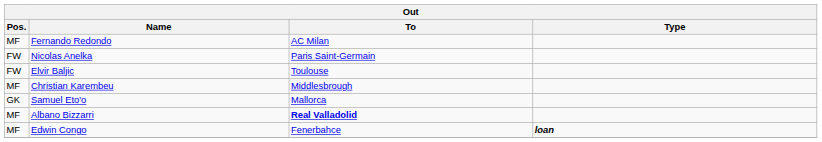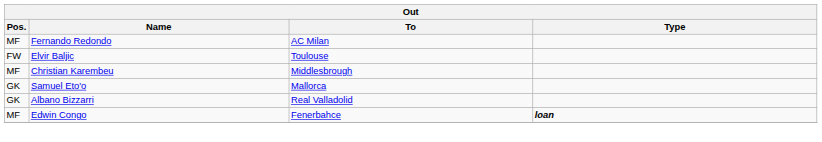 <table class="wikitable" style="font-size:90%;width:99%;">
 <tr>
 <th colspan="4">Out</th>
 </tr>
 <tr>
 <th width=3%>Pos.</th>
 <th width=32%>Name</th>
 <th width=30%>To</th>
 <th width=35%>Type</th>
 </tr>
 <tr>
 <td>MF</td>
 <td><a href='#'>Fernando Redondo</a></td>
 <td><a href='#'>AC Milan</a></td>
-<td></td>
-</tr>
-<tr>
-<td>FW</td>
-<td><a href='#'>Nicolas Anelka</a></td>
-<td><a href='#'>Paris Saint-Germain</a></td>
 <td></td>
 </tr>
 <tr>
 <td>FW</td>
 <td><a href='#'>Elvir Baljic</a></td>
 <td><a href='#'>Toulouse</a></td>
 <td></td>
 </tr>
 <tr>
 <td>MF</td>
 <td><a href='#'>Christian Karembeu</a></td>
 <td><a href='#'>Middlesbrough</a></td>
 <td></td>
 </tr>
 <tr>
 <td>GK</td>
 <td><a href='#'>Samuel Eto'o</a></td>
 <td><a href='#'>Mallorca</a></td>
 <td></td>
 </tr>
 <tr>
-<td>MF</td>
+<td>GK</td>
 <td><a href='#'>Albano Bizzarri</a></td>
-<td><strong><a href='#'>Real Valladolid</a></strong></td>
+<td><a href='#'>Real Valladolid</a></td>
 <td></td>
 </tr>
 <tr>
 <td>MF</td>
 <td><a href='#'>Edwin Congo</a></td>
 <td><a href='#'>Fenerbahce</a></td>
 <td><strong><em>loan</em></strong></td>
 </tr>
 <tr>
 </tr>
 </table>
